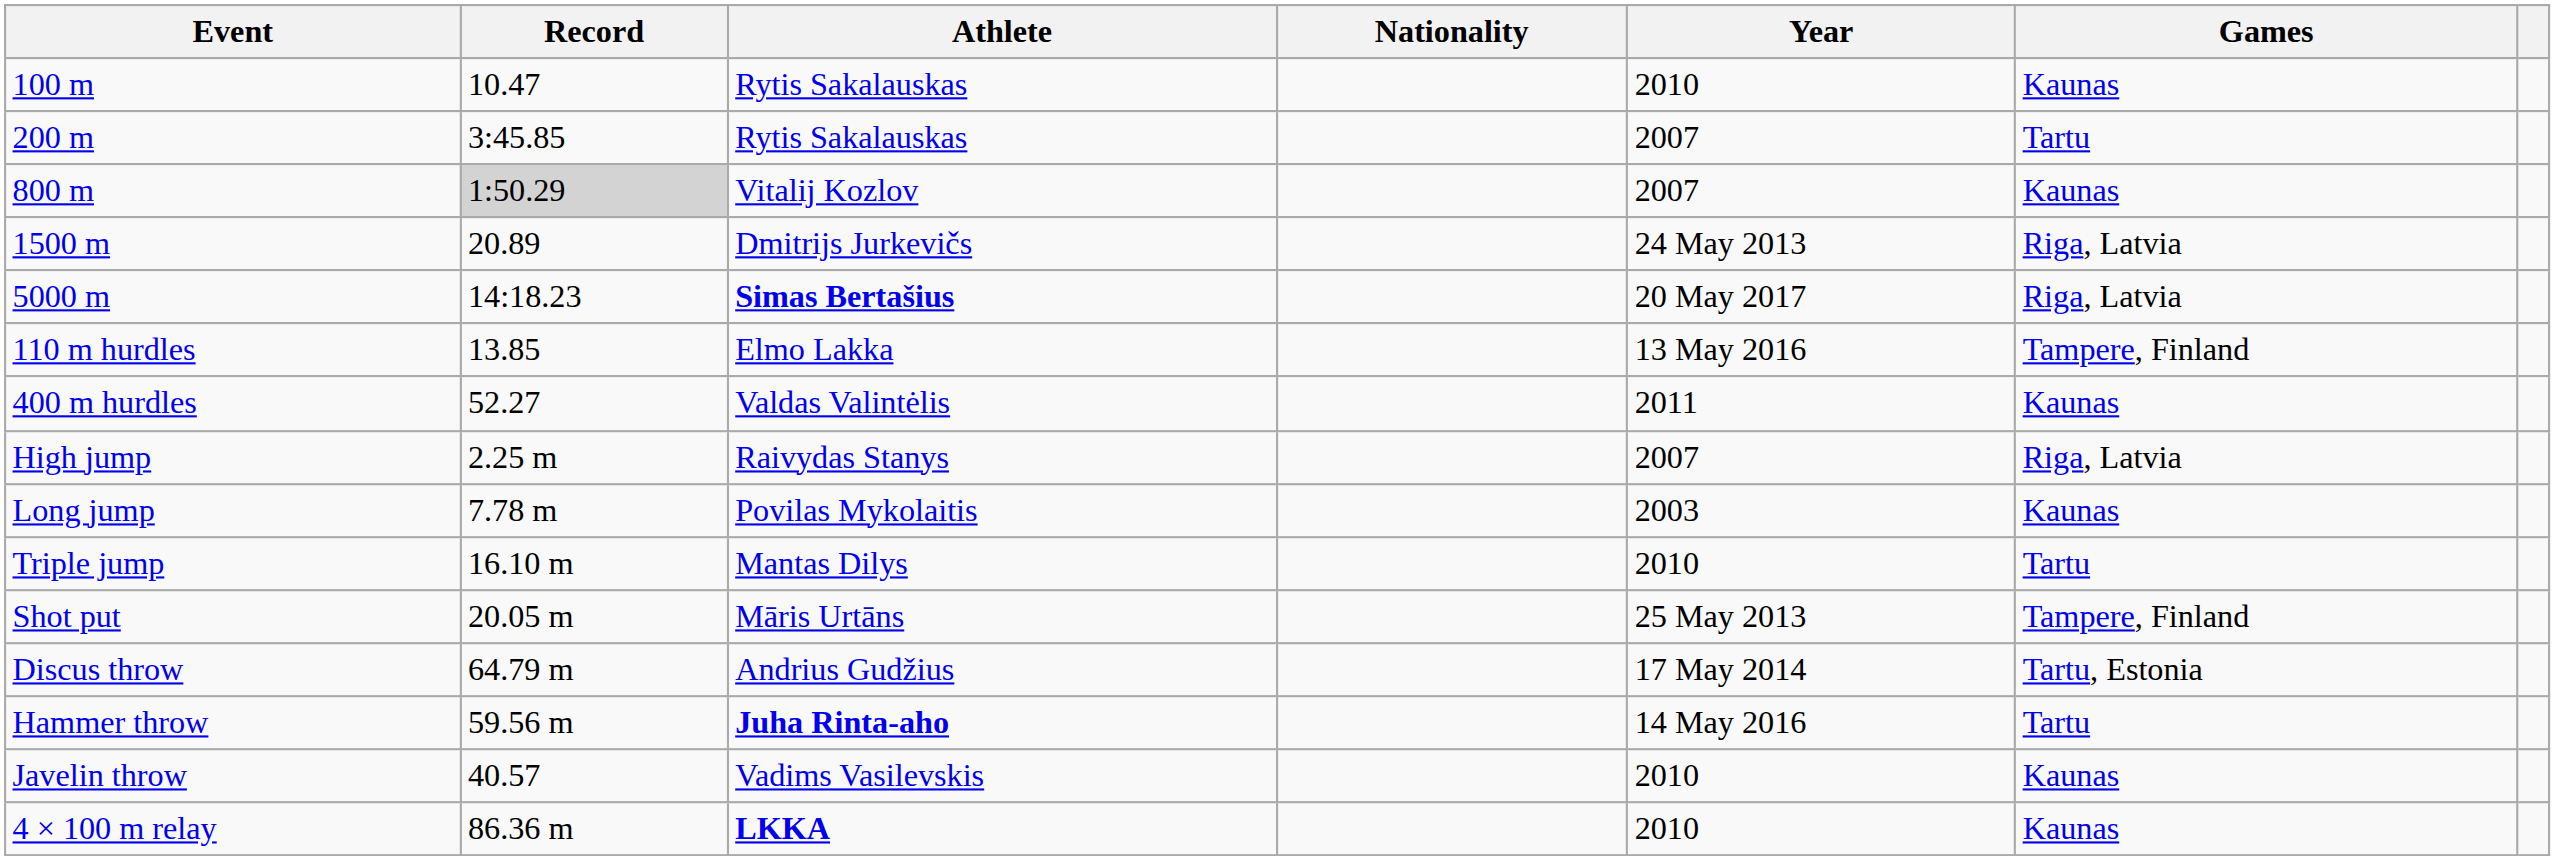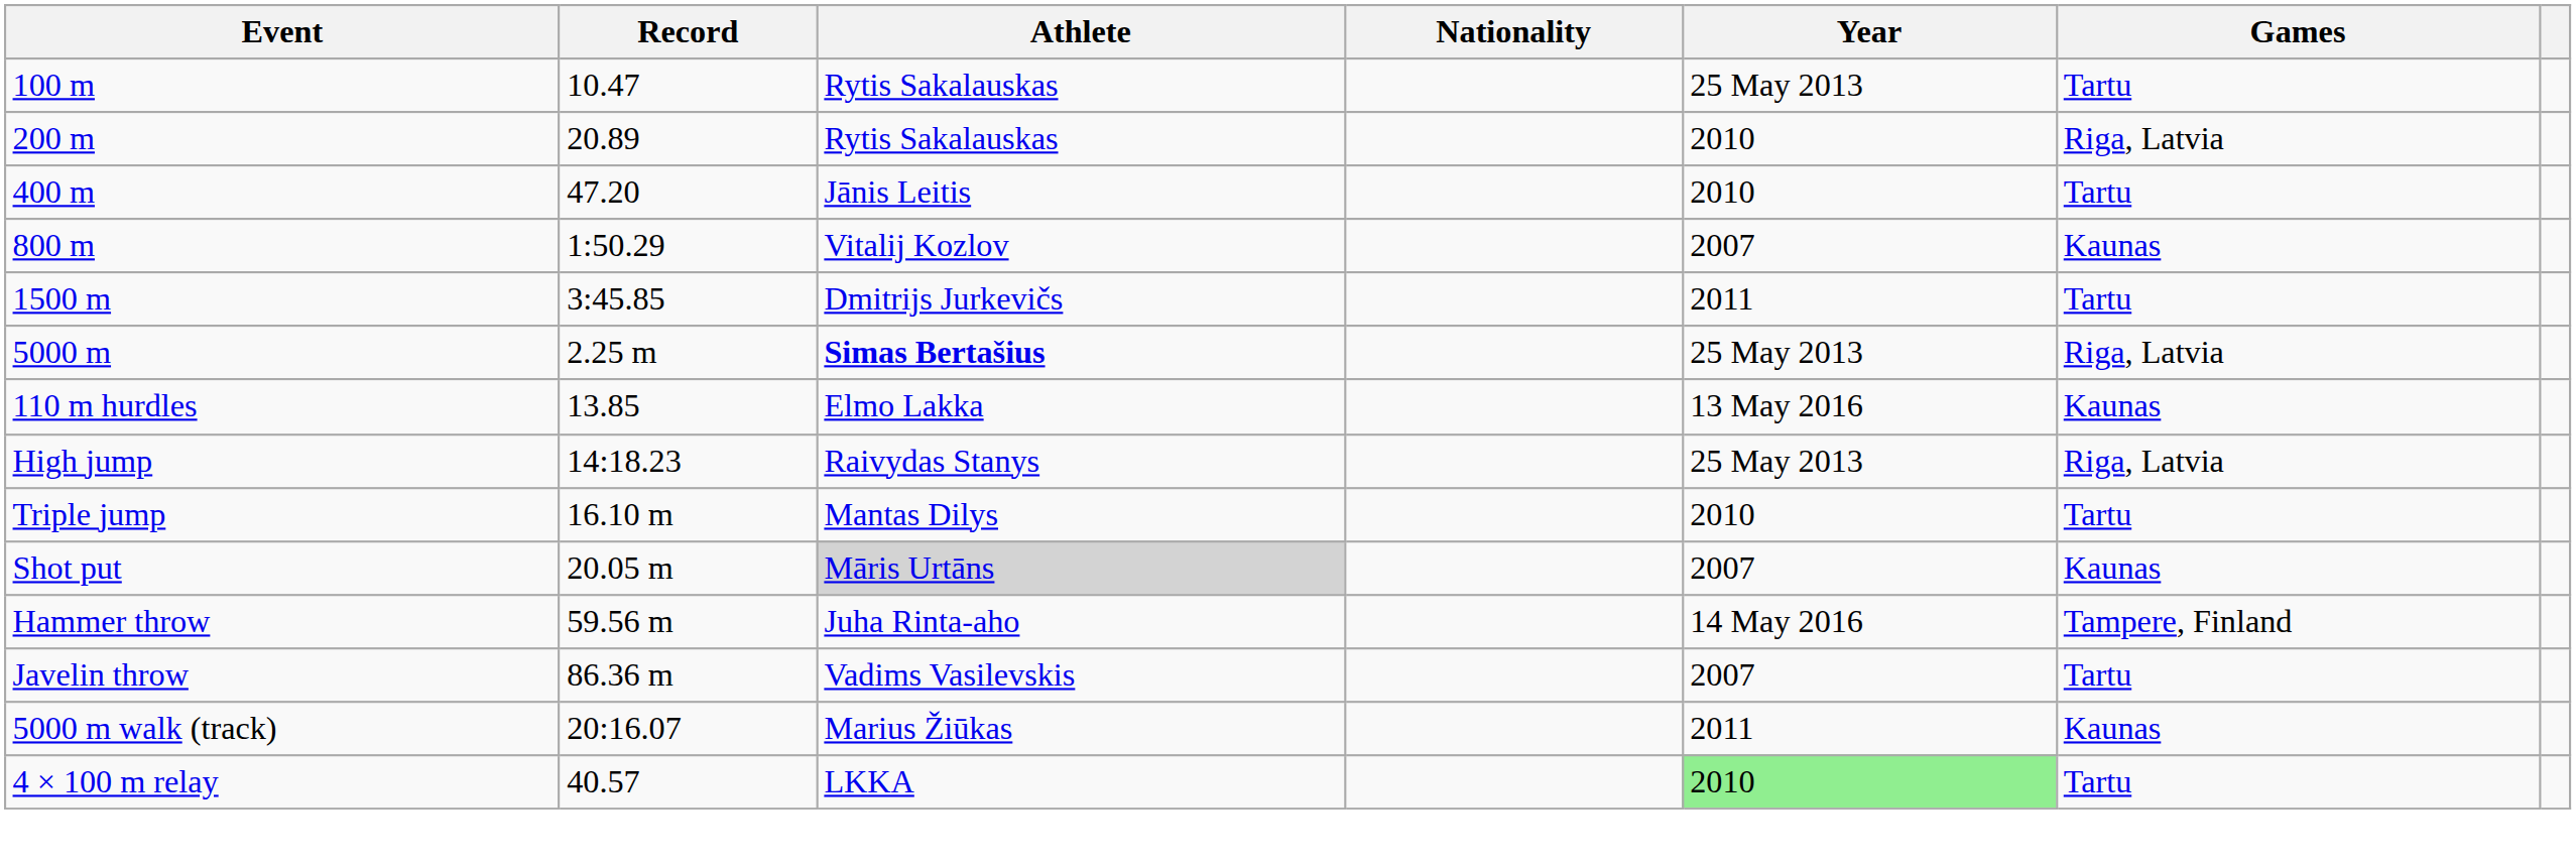 <table class="wikitable" style="font-size:95%; width: 95%;">
 <tr>
 <th>Event</th>
 <th>Record</th>
 <th>Athlete</th>
 <th>Nationality</th>
 <th>Year</th>
 <th>Games</th>
 <th></th>
 </tr>
 <tr>
 <td><a href='#'>100 m</a></td>
 <td>10.47</td>
 <td><a href='#'>Rytis Sakalauskas</a></td>
 <td></td>
-<td>2010</td>
-<td> <a href='#'>Kaunas</a></td>
+<td>25 May 2013</td>
+<td> <a href='#'>Tartu</a></td>
 <td></td>
 </tr>
 <tr>
 <td><a href='#'>200 m</a></td>
-<td>3:45.85</td>
+<td>20.89</td>
 <td><a href='#'>Rytis Sakalauskas</a></td>
 <td></td>
-<td>2007</td>
+<td>2010</td>
+<td> <a href='#'>Riga</a>, Latvia</td>
+<td></td>
+</tr>
+<tr>
+<td><a href='#'>400 m</a></td>
+<td>47.20</td>
+<td><a href='#'>Jānis Leitis</a></td>
+<td></td>
+<td>2010</td>
 <td> <a href='#'>Tartu</a></td>
 <td></td>
 </tr>
 <tr>
 <td><a href='#'>800 m</a></td>
-<td style="background: lightgrey;">1:50.29</td>
+<td>1:50.29</td>
 <td><a href='#'>Vitalij Kozlov</a></td>
 <td></td>
 <td>2007</td>
 <td> <a href='#'>Kaunas</a></td>
 <td></td>
 </tr>
 <tr>
 <td><a href='#'>1500 m</a></td>
-<td>20.89</td>
+<td>3:45.85</td>
 <td><a href='#'>Dmitrijs Jurkevičs</a></td>
 <td></td>
-<td>24 May 2013</td>
-<td> <a href='#'>Riga</a>, Latvia</td>
+<td>2011</td>
+<td> <a href='#'>Tartu</a></td>
 <td></td>
 </tr>
 <tr>
 <td><a href='#'>5000 m</a></td>
-<td>14:18.23</td>
+<td>2.25 m</td>
 <td><strong><a href='#'>Simas Bertašius</a></strong></td>
 <td></td>
-<td>20 May 2017</td>
+<td>25 May 2013</td>
 <td> <a href='#'>Riga</a>, Latvia</td>
 <td></td>
 </tr>
 <tr>
 <td><a href='#'>110 m hurdles</a></td>
 <td>13.85 </td>
 <td><a href='#'>Elmo Lakka</a></td>
 <td></td>
 <td>13 May 2016</td>
-<td> <a href='#'>Tampere</a>, Finland</td>
-<td></td>
-</tr>
-<tr>
-<td><a href='#'>400 m hurdles</a></td>
-<td>52.27</td>
-<td><a href='#'>Valdas Valintėlis</a></td>
-<td></td>
-<td>2011</td>
 <td> <a href='#'>Kaunas</a></td>
 <td></td>
 </tr>
 <tr>
 <td><a href='#'>High jump</a></td>
-<td>2.25 m</td>
+<td>14:18.23</td>
 <td><a href='#'>Raivydas Stanys</a></td>
 <td></td>
-<td>2007</td>
+<td>25 May 2013</td>
 <td> <a href='#'>Riga</a>, Latvia</td>
-<td></td>
-</tr>
-<tr>
-<td><a href='#'>Long jump</a></td>
-<td>7.78 m</td>
-<td><a href='#'>Povilas Mykolaitis</a></td>
-<td></td>
-<td>2003</td>
-<td> <a href='#'>Kaunas</a></td>
 <td></td>
 </tr>
 <tr>
 <td><a href='#'>Triple jump</a></td>
 <td>16.10 m</td>
 <td><a href='#'>Mantas Dilys</a></td>
 <td></td>
 <td>2010</td>
 <td> <a href='#'>Tartu</a></td>
 <td></td>
 </tr>
 <tr>
 <td><a href='#'>Shot put</a></td>
 <td>20.05 m</td>
-<td><a href='#'>Māris Urtāns</a></td>
+<td style="background: lightgrey;"><a href='#'>Māris Urtāns</a></td>
 <td></td>
-<td>25 May 2013</td>
-<td> <a href='#'>Tampere</a>, Finland</td>
-<td></td>
-</tr>
-<tr>
-<td><a href='#'>Discus throw</a></td>
-<td>64.79 m</td>
-<td><a href='#'>Andrius Gudžius</a></td>
-<td></td>
-<td>17 May 2014</td>
-<td> <a href='#'>Tartu</a>, Estonia</td>
+<td>2007</td>
+<td> <a href='#'>Kaunas</a></td>
 <td></td>
 </tr>
 <tr>
 <td><a href='#'>Hammer throw</a></td>
 <td>59.56 m</td>
-<td><strong><a href='#'>Juha Rinta-aho</a></strong></td>
+<td><a href='#'>Juha Rinta-aho</a></td>
 <td></td>
 <td>14 May 2016</td>
+<td> <a href='#'>Tampere</a>, Finland</td>
+<td></td>
+</tr>
+<tr>
+<td><a href='#'>Javelin throw</a></td>
+<td>86.36 m</td>
+<td><a href='#'>Vadims Vasilevskis</a></td>
+<td></td>
+<td>2007</td>
 <td> <a href='#'>Tartu</a></td>
 <td></td>
 </tr>
 <tr>
-<td><a href='#'>Javelin throw</a></td>
-<td>40.57</td>
-<td><a href='#'>Vadims Vasilevskis</a></td>
+<td><a href='#'>5000 m walk</a> (track)</td>
+<td>20:16.07</td>
+<td><a href='#'>Marius Žiūkas</a></td>
 <td></td>
-<td>2010</td>
+<td>2011</td>
 <td> <a href='#'>Kaunas</a></td>
 <td></td>
 </tr>
 <tr>
 <td><a href='#'>4 × 100 m relay</a></td>
-<td>86.36 m</td>
-<td><strong><a href='#'>LKKA</a></strong></td>
+<td>40.57</td>
+<td><a href='#'>LKKA</a></td>
 <td></td>
-<td>2010</td>
-<td> <a href='#'>Kaunas</a></td>
+<td style="background: lightgreen;">2010</td>
+<td> <a href='#'>Tartu</a></td>
 <td></td>
 </tr>
 </table>
